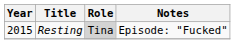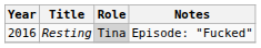 <table class="wikitable sortable">
 <tr>
 <th>Year</th>
 <th>Title</th>
 <th>Role</th>
 <th class="unsortable">Notes</th>
 </tr>
 <tr>
-<td>2015</td>
+<td>2016</td>
 <td><em>Resting</em></td>
 <td style="background: lightgrey;">Tina</td>
 <td>Episode: "Fucked"</td>
 </tr>
 <tr>
 </tr>
 </table>
